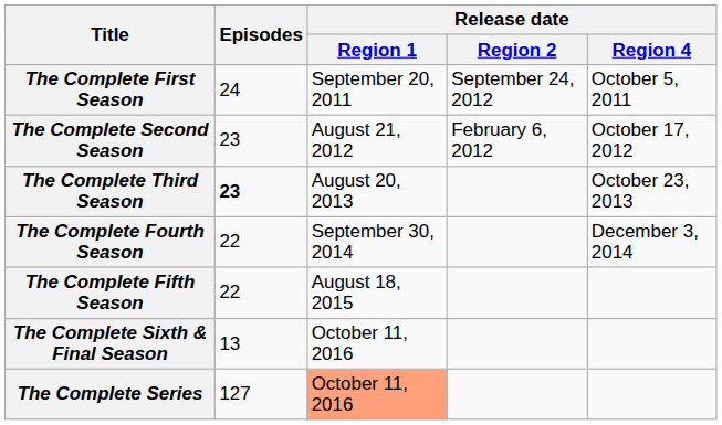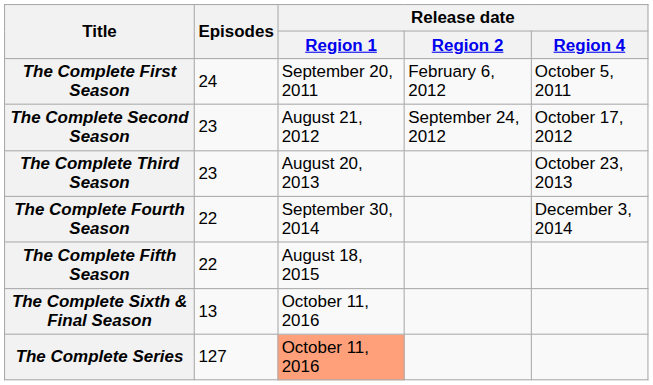 <table class="wikitable sortable plainrowheaders">
 <tr>
 <th scope="col" rowspan="2">Title</th>
 <th scope="col" rowspan="2">Episodes</th>
 <th scope="col" colspan="3">Release date</th>
 </tr>
 <tr>
 <th scope="col"><a href='#'>Region 1</a></th>
 <th scope="col"><a href='#'>Region 2</a></th>
 <th scope="col"><a href='#'>Region 4</a></th>
 </tr>
 <tr>
 <th scope="row"><em>The Complete First Season</em></th>
 <td>24</td>
 <td>September 20, 2011</td>
-<td>September 24, 2012</td>
+<td>February 6, 2012</td>
 <td>October 5, 2011</td>
 </tr>
 <tr>
 <th scope="row"><em>The Complete Second Season</em></th>
 <td>23</td>
 <td>August 21, 2012</td>
-<td>February 6, 2012</td>
+<td>September 24, 2012</td>
 <td>October 17, 2012</td>
 </tr>
 <tr>
 <th scope="row"><em>The Complete Third Season</em></th>
-<td><strong>23</strong></td>
+<td>23</td>
 <td>August 20, 2013</td>
 <td></td>
 <td>October 23, 2013</td>
 </tr>
 <tr>
 <th scope="row"><em>The Complete Fourth Season</em></th>
 <td>22</td>
 <td>September 30, 2014</td>
 <td></td>
 <td>December 3, 2014</td>
 </tr>
 <tr>
 <th scope="row"><em>The Complete Fifth Season</em></th>
 <td>22</td>
 <td>August 18, 2015</td>
 <td></td>
 <td></td>
 </tr>
 <tr>
 <th scope="row"><em>The Complete Sixth & Final Season</em></th>
 <td>13</td>
 <td>October 11, 2016</td>
 <td></td>
 <td></td>
 </tr>
 <tr>
 <th scope="row"><em>The Complete Series</em></th>
 <td>127</td>
 <td style="background: lightsalmon;">October 11, 2016</td>
 <td></td>
 <td></td>
 </tr>
 </table>
